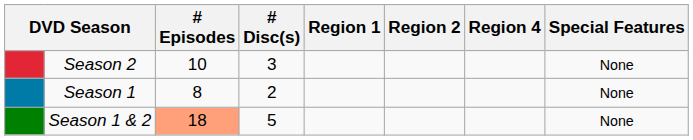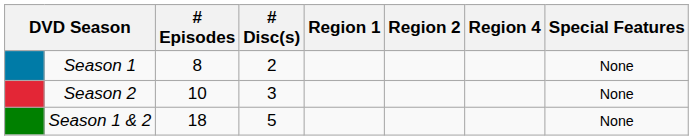 <table class="wikitable">
 <tr>
 <th colspan="2">DVD Season</th>
 <th>#<br>Episodes</th>
 <th>#<br>Disc(s)</th>
 <th>Region 1</th>
 <th>Region 2</th>
 <th>Region 4</th>
 <th>Special Features</th>
+</tr>
+<tr>
+<td bgcolor="#007BA7" height="20px" width="30px"></td>
+<td style="text-align:center"><em>Season 1</em></td>
+<td style="text-align:center">8</td>
+<td style="text-align:center">2</td>
+<td></td>
+<td></td>
+<td style="text-align:center"></td>
+<td style="text-align: center;"><span><small>None</small></span></td>
 </tr>
 <tr>
 <td bgcolor="#E32636" height="10px"></td>
 <td style="text-align:center"><em>Season 2</em></td>
 <td style="text-align:center">10</td>
 <td style="text-align:center">3</td>
 <td></td>
 <td></td>
 <td style="text-align:center"></td>
 <td style="text-align: center;"><span><small>None</small></span></td>
 </tr>
 <tr>
-<td bgcolor="#007BA7" height="20px" width="30px"></td>
-<td style="text-align:center"><em>Season 1</em></td>
-<td style="text-align:center">8</td>
-<td style="text-align:center">2</td>
-<td></td>
-<td></td>
-<td style="text-align:center"></td>
-<td style="text-align: center;"><span><small>None</small></span></td>
-</tr>
-<tr>
 <td bgcolor="#008000" height="10px"></td>
 <td style="text-align:center"><em>Season 1 & 2</em></td>
-<td style="background: lightsalmon; text-align:center">18</td>
+<td style="text-align:center">18</td>
 <td style="text-align:center">5</td>
 <td></td>
 <td></td>
 <td style="text-align:center"></td>
 <td style="text-align: center;"><span><small>None</small></span></td>
 </tr>
 </table>
